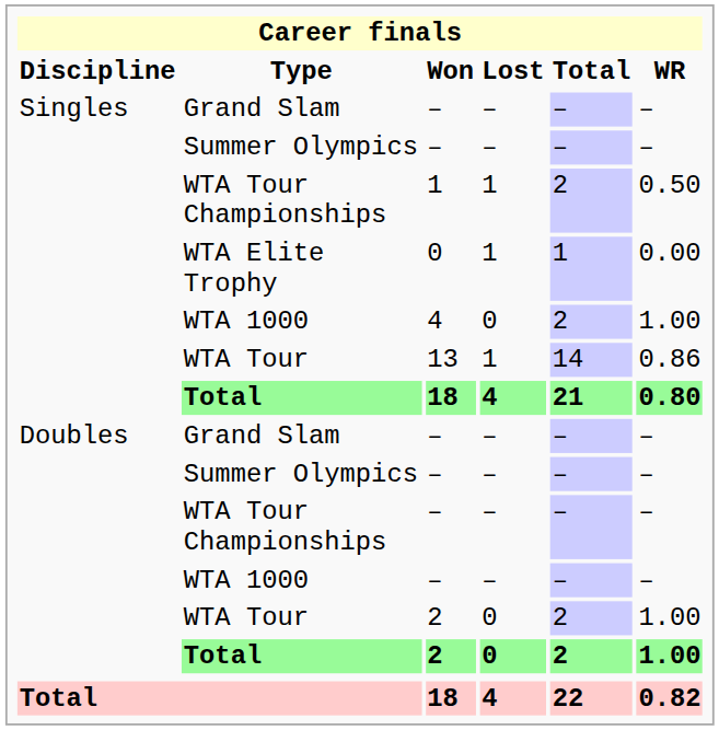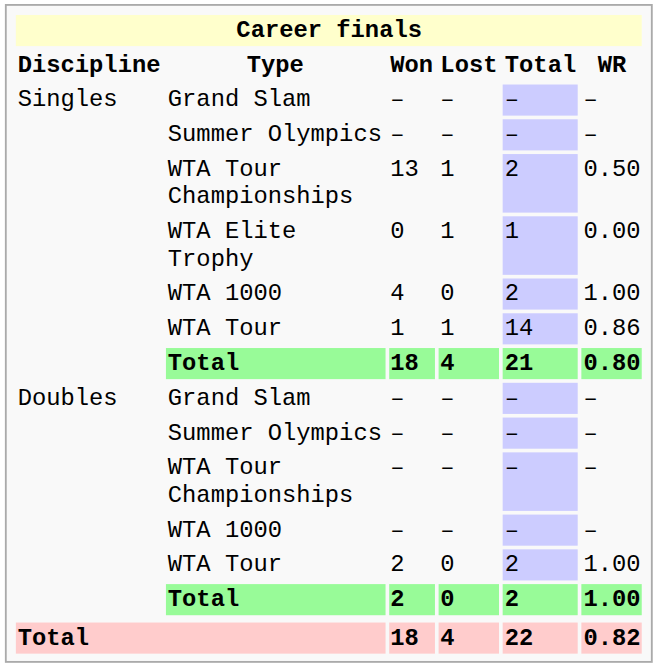 <table class="infobox vcard vevent nowrap" width=40%>
 <tr bgcolor=ffffcc>
 <th colspan=6>Career finals</th>
 </tr>
 <tr>
 <th>Discipline</th>
 <th>Type</th>
 <th>Won</th>
 <th>Lost</th>
 <th>Total</th>
 <th>WR</th>
 </tr>
 <tr>
 <td rowspan=7>Singles</td>
 <td>Grand Slam</td>
 <td>–</td>
 <td>–</td>
 <td bgcolor=CCCCFF>–</td>
 <td>–</td>
 </tr>
 <tr>
 <td>Summer Olympics</td>
 <td>–</td>
 <td>–</td>
 <td bgcolor=CCCCFF>–</td>
 <td>–</td>
 </tr>
 <tr>
 <td>WTA Tour Championships</td>
-<td>1</td>
+<td>13</td>
 <td>1</td>
 <td bgcolor=CCCCFF>2</td>
 <td>0.50</td>
 </tr>
 <tr>
 <td>WTA Elite Trophy</td>
 <td>0</td>
 <td>1</td>
 <td bgcolor=CCCCFF>1</td>
 <td>0.00</td>
 </tr>
 <tr>
 <td>WTA 1000</td>
 <td>4</td>
 <td>0</td>
 <td bgcolor=CCCCFF>2</td>
 <td>1.00</td>
 </tr>
 <tr>
 <td>WTA Tour</td>
-<td>13</td>
+<td>1</td>
 <td>1</td>
 <td bgcolor=CCCCFF>14</td>
 <td>0.86</td>
 </tr>
 <tr bgcolor=98FB98>
 <td><strong>Total</strong></td>
 <td><strong>18</strong></td>
 <td><strong>4</strong></td>
 <td><strong>21</strong></td>
 <td><strong>0.80</strong></td>
 </tr>
 <tr>
 <td rowspan=6>Doubles</td>
 <td>Grand Slam</td>
 <td>–</td>
 <td>–</td>
 <td bgcolor=CCCCFF>–</td>
 <td>–</td>
 </tr>
 <tr>
 <td>Summer Olympics</td>
 <td>–</td>
 <td>–</td>
 <td bgcolor=CCCCFF>–</td>
 <td>–</td>
 </tr>
 <tr>
 <td>WTA Tour Championships</td>
 <td>–</td>
 <td>–</td>
 <td bgcolor=CCCCFF>–</td>
 <td>–</td>
 </tr>
 <tr>
 <td>WTA 1000</td>
 <td>–</td>
 <td>–</td>
 <td bgcolor=CCCCFF>–</td>
 <td>–</td>
 </tr>
 <tr>
 <td>WTA Tour</td>
 <td>2</td>
 <td>0</td>
 <td bgcolor=CCCCFF>2</td>
 <td>1.00</td>
 </tr>
 <tr bgcolor=98FB98>
 <td><strong>Total</strong></td>
 <td><strong>2</strong></td>
 <td><strong>0</strong></td>
 <td><strong>2</strong></td>
 <td><strong>1.00</strong></td>
 </tr>
 <tr>
 </tr>
 <tr bgcolor=FFCCCC>
 <td colspan=2><strong>Total</strong></td>
 <td><strong>18</strong></td>
 <td><strong>4</strong></td>
 <td><strong>22</strong></td>
 <td><strong>0.82</strong></td>
 </tr>
 </table>
